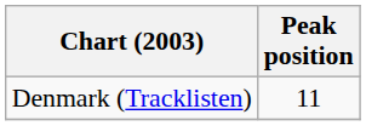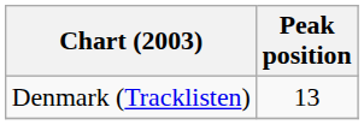 <table class="wikitable sortable">
 <tr>
 <th>Chart (2003)</th>
 <th>Peak<br>position</th>
 </tr>
 <tr>
 <td>Denmark (<a href='#'>Tracklisten</a>)</td>
-<td style="text-align:center;">11</td>
+<td style="text-align:center;">13</td>
 </tr>
 <tr>
 </tr>
 </table>
